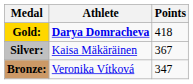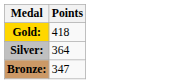 <table class="wikitable">
 <tr>
 <th><strong>Medal</strong></th>
-<th><strong>Athlete</strong></th>
 <th><strong>Points</strong></th>
 </tr>
 <tr>
 <td style="text-align:center;background-color:gold;"><strong>Gold:</strong></td>
-<td> <strong><a href='#'>Darya Domracheva</a></strong></td>
 <td>418</td>
 </tr>
 <tr>
 <td style="text-align:center;background-color:silver;"><strong>Silver:</strong></td>
-<td> <a href='#'>Kaisa Mäkäräinen</a></td>
-<td>367</td>
+<td>364</td>
 </tr>
 <tr>
 <td style="text-align:center;background-color:#CC9966;"><strong>Bronze:</strong></td>
-<td> <a href='#'>Veronika Vítková</a></td>
 <td>347</td>
 </tr>
 </table>
